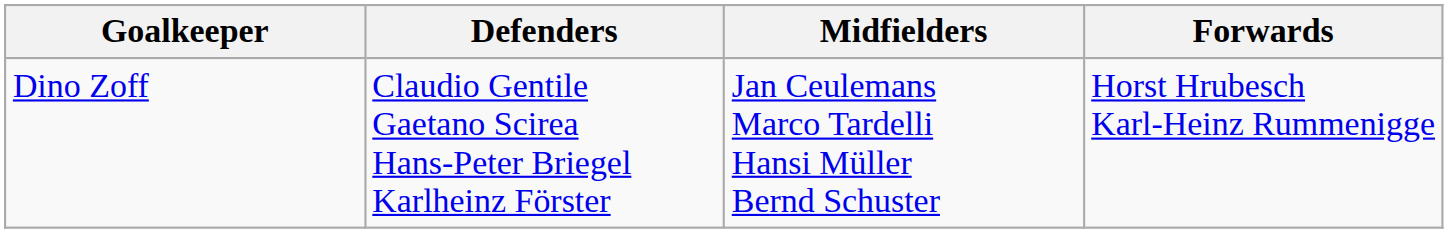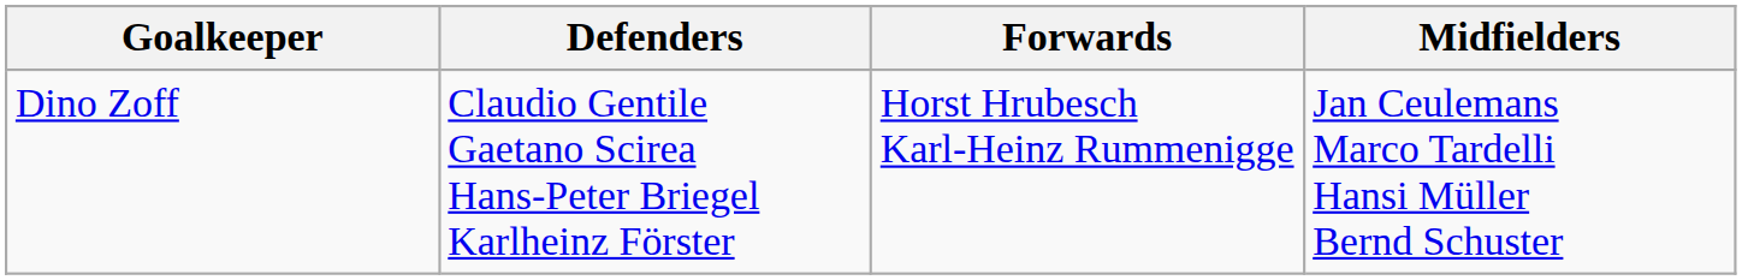 <table class="wikitable">
 <tr>
 <th style="width:25%;">Goalkeeper</th>
 <th style="width:25%;">Defenders</th>
+<th style="width:25%;">Forwards</th>
 <th style="width:25%;">Midfielders</th>
-<th style="width:25%;">Forwards</th>
 </tr>
 <tr style="vertical-align:top;">
 <td> <a href='#'>Dino Zoff</a></td>
 <td> <a href='#'>Claudio Gentile</a><br> <a href='#'>Gaetano Scirea</a><br> <a href='#'>Hans-Peter Briegel</a><br> <a href='#'>Karlheinz Förster</a></td>
+<td> <a href='#'>Horst Hrubesch</a><br> <a href='#'>Karl-Heinz Rummenigge</a></td>
 <td> <a href='#'>Jan Ceulemans</a><br> <a href='#'>Marco Tardelli</a><br> <a href='#'>Hansi Müller</a><br> <a href='#'>Bernd Schuster</a></td>
-<td> <a href='#'>Horst Hrubesch</a><br> <a href='#'>Karl-Heinz Rummenigge</a></td>
 </tr>
 </table>
